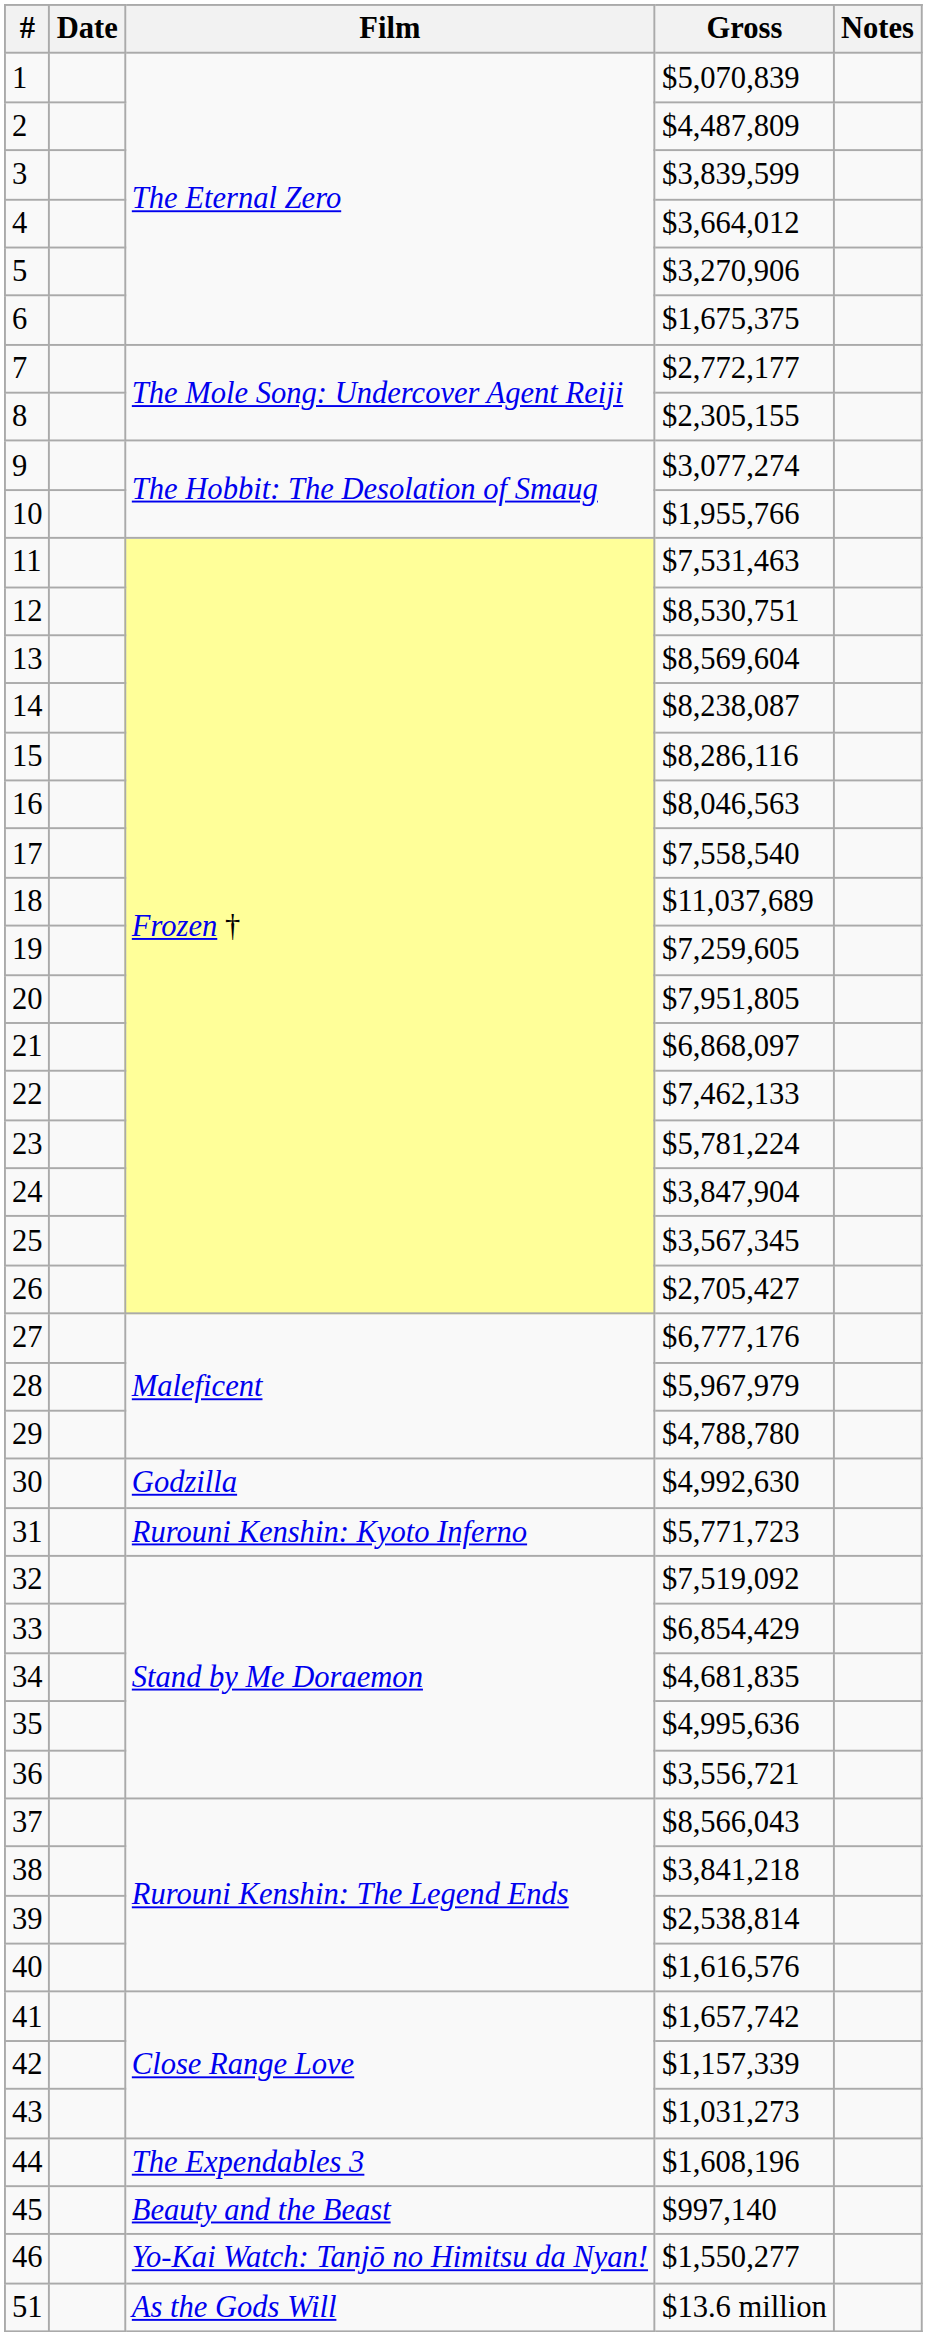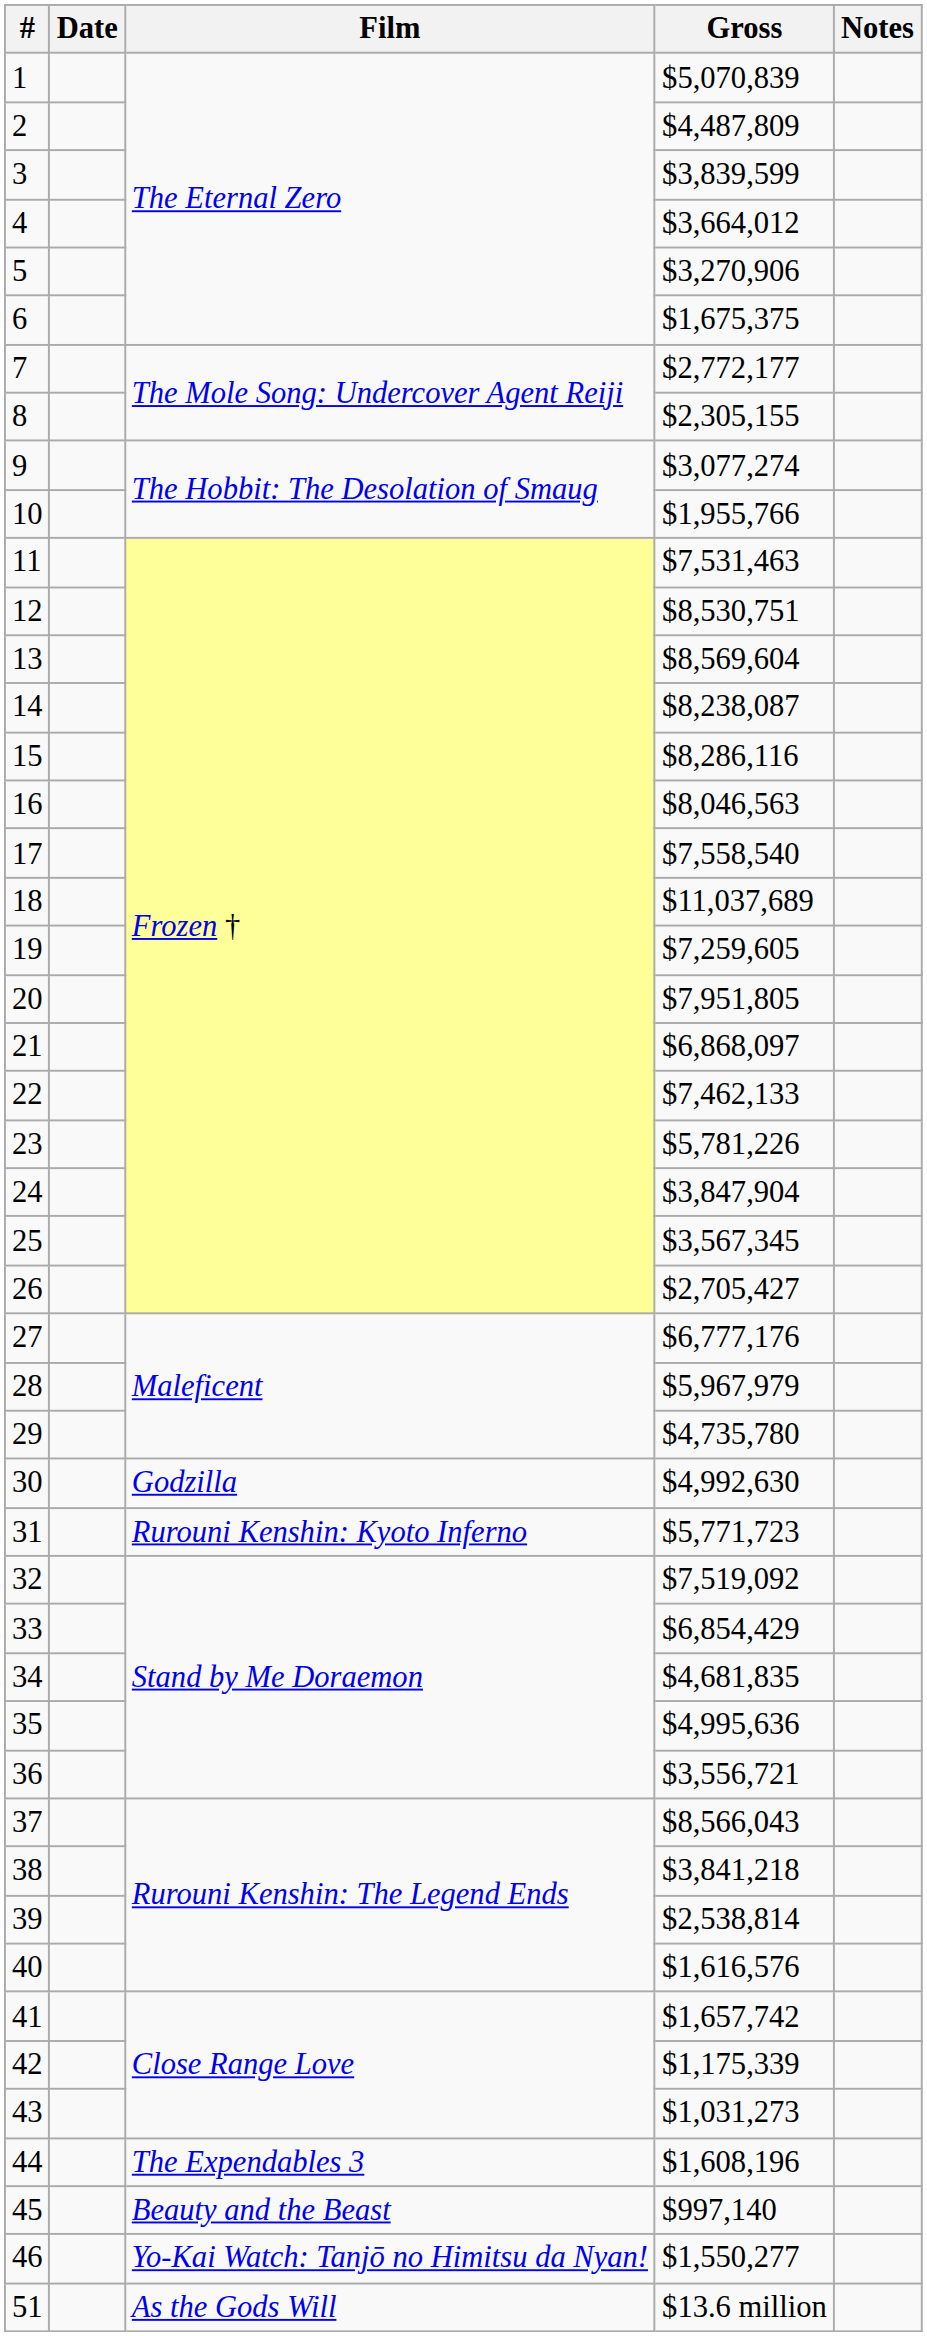 <table class="wikitable sortable">
 <tr>
 <th>#</th>
 <th>Date</th>
 <th>Film</th>
 <th>Gross</th>
 <th>Notes</th>
 </tr>
 <tr>
 <td>1</td>
 <td></td>
 <td rowspan="6"><em><a href='#'>The Eternal Zero</a></em></td>
 <td>$5,070,839</td>
 <td></td>
 </tr>
 <tr>
 <td>2</td>
 <td></td>
 <td>$4,487,809</td>
 <td></td>
 </tr>
 <tr>
 <td>3</td>
 <td></td>
 <td>$3,839,599</td>
 <td></td>
 </tr>
 <tr>
 <td>4</td>
 <td></td>
 <td>$3,664,012</td>
 <td></td>
 </tr>
 <tr>
 <td>5</td>
 <td></td>
 <td>$3,270,906</td>
 <td></td>
 </tr>
 <tr>
 <td>6</td>
 <td></td>
 <td>$1,675,375</td>
 <td></td>
 </tr>
 <tr>
 <td>7</td>
 <td></td>
 <td rowspan="2"><em><a href='#'>The Mole Song: Undercover Agent Reiji</a></em></td>
 <td>$2,772,177</td>
 <td></td>
 </tr>
 <tr>
 <td>8</td>
 <td></td>
 <td>$2,305,155</td>
 <td></td>
 </tr>
 <tr>
 <td>9</td>
 <td></td>
 <td rowspan="2"><em><a href='#'>The Hobbit: The Desolation of Smaug</a></em></td>
 <td>$3,077,274</td>
 <td></td>
 </tr>
 <tr>
 <td>10</td>
 <td></td>
 <td>$1,955,766</td>
 <td></td>
 </tr>
 <tr>
 <td>11</td>
 <td></td>
 <td rowspan="16" style="background-color:#FFFF99"><em><a href='#'>Frozen</a></em> †</td>
 <td>$7,531,463</td>
 <td></td>
 </tr>
 <tr>
 <td>12</td>
 <td></td>
 <td>$8,530,751</td>
 <td></td>
 </tr>
 <tr>
 <td>13</td>
 <td></td>
 <td>$8,569,604</td>
 <td></td>
 </tr>
 <tr>
 <td>14</td>
 <td></td>
 <td>$8,238,087</td>
 <td></td>
 </tr>
 <tr>
 <td>15</td>
 <td></td>
 <td>$8,286,116</td>
 <td></td>
 </tr>
 <tr>
 <td>16</td>
 <td></td>
 <td>$8,046,563</td>
 <td></td>
 </tr>
 <tr>
 <td>17</td>
 <td></td>
 <td>$7,558,540</td>
 <td></td>
 </tr>
 <tr>
 <td>18</td>
 <td></td>
 <td>$11,037,689</td>
 <td></td>
 </tr>
 <tr>
 <td>19</td>
 <td></td>
 <td>$7,259,605</td>
 <td></td>
 </tr>
 <tr>
 <td>20</td>
 <td></td>
 <td>$7,951,805</td>
 <td></td>
 </tr>
 <tr>
 <td>21</td>
 <td></td>
 <td>$6,868,097</td>
 <td></td>
 </tr>
 <tr>
 <td>22</td>
 <td></td>
 <td>$7,462,133</td>
 <td></td>
 </tr>
 <tr>
 <td>23</td>
 <td></td>
-<td>$5,781,224</td>
+<td>$5,781,226</td>
 <td></td>
 </tr>
 <tr>
 <td>24</td>
 <td></td>
 <td>$3,847,904</td>
 <td></td>
 </tr>
 <tr>
 <td>25</td>
 <td></td>
 <td>$3,567,345</td>
 <td></td>
 </tr>
 <tr>
 <td>26</td>
 <td></td>
 <td>$2,705,427</td>
 <td></td>
 </tr>
 <tr>
 <td>27</td>
 <td></td>
 <td rowspan="3"><em><a href='#'>Maleficent</a></em></td>
 <td>$6,777,176</td>
 <td></td>
 </tr>
 <tr>
 <td>28</td>
 <td></td>
 <td>$5,967,979</td>
 <td></td>
 </tr>
 <tr>
 <td>29</td>
 <td></td>
-<td>$4,788,780</td>
+<td>$4,735,780</td>
 <td></td>
 </tr>
 <tr>
 <td>30</td>
 <td></td>
 <td><em><a href='#'>Godzilla</a></em></td>
 <td>$4,992,630</td>
 <td></td>
 </tr>
 <tr>
 <td>31</td>
 <td></td>
 <td><em><a href='#'>Rurouni Kenshin: Kyoto Inferno</a></em></td>
 <td>$5,771,723</td>
 <td></td>
 </tr>
 <tr>
 <td>32</td>
 <td></td>
 <td rowspan="5"><em><a href='#'>Stand by Me Doraemon</a></em></td>
 <td>$7,519,092</td>
 <td></td>
 </tr>
 <tr>
 <td>33</td>
 <td></td>
 <td>$6,854,429</td>
 <td></td>
 </tr>
 <tr>
 <td>34</td>
 <td></td>
 <td>$4,681,835</td>
 <td></td>
 </tr>
 <tr>
 <td>35</td>
 <td></td>
 <td>$4,995,636</td>
 <td></td>
 </tr>
 <tr>
 <td>36</td>
 <td></td>
 <td>$3,556,721</td>
 <td></td>
 </tr>
 <tr>
 <td>37</td>
 <td></td>
 <td rowspan="4"><em><a href='#'>Rurouni Kenshin: The Legend Ends</a></em></td>
 <td>$8,566,043</td>
 <td></td>
 </tr>
 <tr>
 <td>38</td>
 <td></td>
 <td>$3,841,218</td>
 <td></td>
 </tr>
 <tr>
 <td>39</td>
 <td></td>
 <td>$2,538,814</td>
 <td></td>
 </tr>
 <tr>
 <td>40</td>
 <td></td>
 <td>$1,616,576</td>
 <td></td>
 </tr>
 <tr>
 <td>41</td>
 <td></td>
 <td rowspan="3"><em><a href='#'>Close Range Love</a></em></td>
 <td>$1,657,742</td>
 <td></td>
 </tr>
 <tr>
 <td>42</td>
 <td></td>
-<td>$1,157,339</td>
+<td>$1,175,339</td>
 <td></td>
 </tr>
 <tr>
 <td>43</td>
 <td></td>
 <td>$1,031,273</td>
 <td></td>
 </tr>
 <tr>
 <td>44</td>
 <td></td>
 <td><em><a href='#'>The Expendables 3</a></em></td>
 <td>$1,608,196</td>
 <td></td>
 </tr>
 <tr>
 <td>45</td>
 <td></td>
 <td><em><a href='#'>Beauty and the Beast</a></em></td>
 <td>$997,140</td>
 <td></td>
 </tr>
 <tr>
 <td>46</td>
 <td></td>
 <td><em><a href='#'>Yo-Kai Watch: Tanjō no Himitsu da Nyan!</a></em></td>
 <td>$1,550,277</td>
 <td></td>
 </tr>
 <tr>
 <td>51</td>
 <td></td>
 <td><em><a href='#'>As the Gods Will</a></em></td>
 <td>$13.6 million</td>
 <td></td>
 </tr>
 </table>
